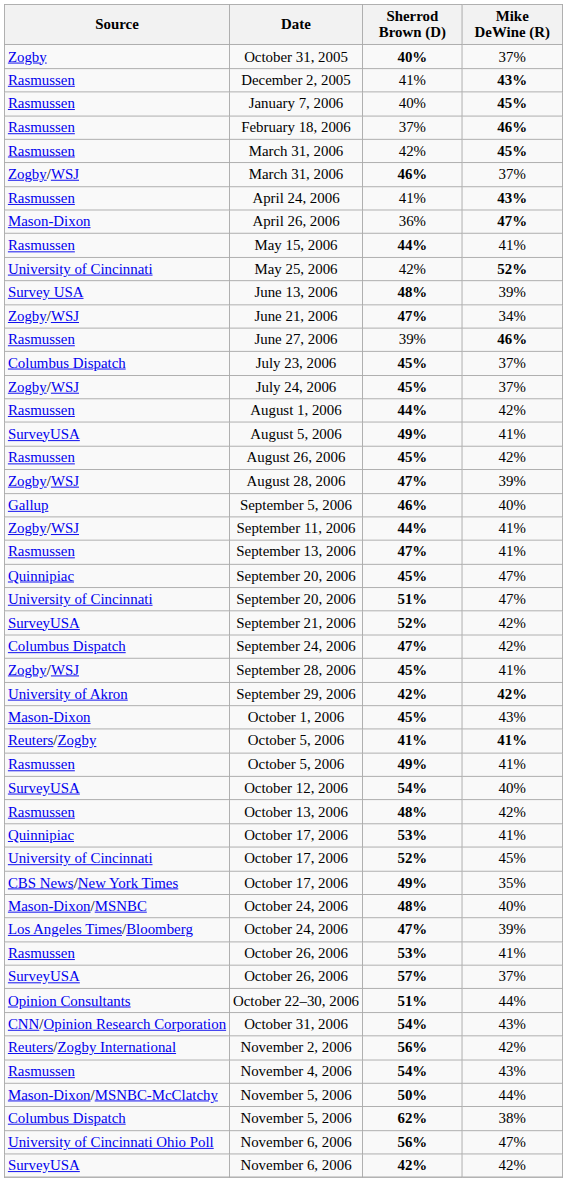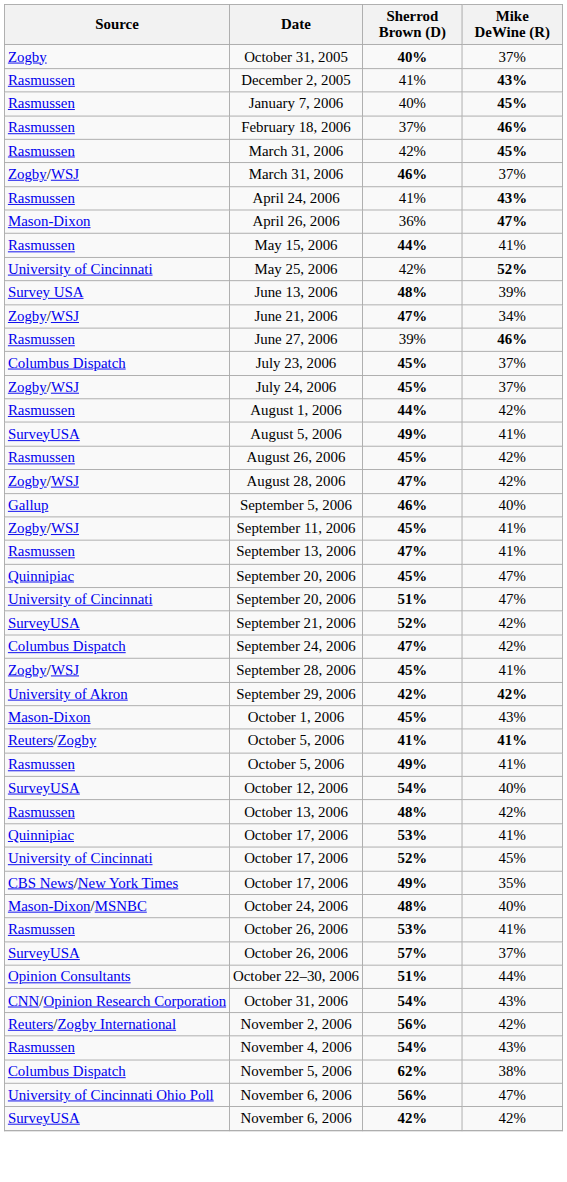 <table class="wikitable" style="text-align:center">
 <tr bgcolor=lightgrey>
 <th>Source</th>
 <th>Date</th>
 <th style="width:100px;">Sherrod<br>Brown (D)</th>
 <th style="width:100px;">Mike<br>DeWine (R)</th>
 </tr>
 <tr>
 <td align=left><a href='#'>Zogby</a></td>
 <td>October 31, 2005</td>
 <td><strong>40%</strong></td>
 <td>37%</td>
 </tr>
 <tr>
 <td align=left><a href='#'>Rasmussen</a></td>
 <td>December 2, 2005</td>
 <td>41%</td>
 <td><strong>43%</strong></td>
 </tr>
 <tr>
 <td align=left><a href='#'>Rasmussen</a></td>
 <td>January 7, 2006</td>
 <td>40%</td>
 <td><strong>45%</strong></td>
 </tr>
 <tr>
 <td align=left><a href='#'>Rasmussen</a></td>
 <td>February 18, 2006</td>
 <td>37%</td>
 <td><strong>46%</strong></td>
 </tr>
 <tr>
 <td align=left><a href='#'>Rasmussen</a></td>
 <td>March 31, 2006</td>
 <td>42%</td>
 <td><strong>45%</strong></td>
 </tr>
 <tr>
 <td align=left><a href='#'>Zogby</a>/<a href='#'>WSJ</a></td>
 <td>March 31, 2006</td>
 <td><strong>46%</strong></td>
 <td>37%</td>
 </tr>
 <tr>
 <td align=left><a href='#'>Rasmussen</a></td>
 <td>April 24, 2006</td>
 <td>41%</td>
 <td><strong>43%</strong></td>
 </tr>
 <tr>
 <td align=left><a href='#'>Mason-Dixon</a></td>
 <td>April 26, 2006</td>
 <td>36%</td>
 <td><strong>47%</strong></td>
 </tr>
 <tr>
 <td align=left><a href='#'>Rasmussen</a></td>
 <td>May 15, 2006</td>
 <td><strong>44%</strong></td>
 <td>41%</td>
 </tr>
 <tr>
 <td align=left><a href='#'>University of Cincinnati</a></td>
 <td>May 25, 2006</td>
 <td>42%</td>
 <td><strong>52%</strong></td>
 </tr>
 <tr>
 <td align=left><a href='#'>Survey USA</a></td>
 <td>June 13, 2006</td>
 <td><strong>48%</strong></td>
 <td>39%</td>
 </tr>
 <tr>
 <td align=left><a href='#'>Zogby</a>/<a href='#'>WSJ</a></td>
 <td>June 21, 2006</td>
 <td><strong>47%</strong></td>
 <td>34%</td>
 </tr>
 <tr>
 <td align=left><a href='#'>Rasmussen</a></td>
 <td>June 27, 2006</td>
 <td>39%</td>
 <td><strong>46%</strong></td>
 </tr>
 <tr>
 <td align=left><a href='#'>Columbus Dispatch</a></td>
 <td>July 23, 2006</td>
 <td><strong>45%</strong></td>
 <td>37%</td>
 </tr>
 <tr>
 <td align=left><a href='#'>Zogby</a>/<a href='#'>WSJ</a></td>
 <td>July 24, 2006</td>
 <td><strong>45%</strong></td>
 <td>37%</td>
 </tr>
 <tr>
 <td align=left><a href='#'>Rasmussen</a></td>
 <td>August 1, 2006</td>
 <td><strong>44%</strong></td>
 <td>42%</td>
 </tr>
 <tr>
 <td align=left><a href='#'>SurveyUSA</a></td>
 <td>August 5, 2006</td>
 <td><strong>49%</strong></td>
 <td>41%</td>
 </tr>
 <tr>
 <td align=left><a href='#'>Rasmussen</a></td>
 <td>August 26, 2006</td>
 <td><strong>45%</strong></td>
 <td>42%</td>
 </tr>
 <tr>
 <td align=left><a href='#'>Zogby</a>/<a href='#'>WSJ</a></td>
 <td>August 28, 2006</td>
 <td><strong>47%</strong></td>
-<td>39%</td>
+<td>42%</td>
 </tr>
 <tr>
 <td align=left><a href='#'>Gallup</a></td>
 <td>September 5, 2006</td>
 <td><strong>46%</strong></td>
 <td>40%</td>
 </tr>
 <tr>
 <td align=left><a href='#'>Zogby</a>/<a href='#'>WSJ</a></td>
 <td>September 11, 2006</td>
-<td><strong>44%</strong></td>
+<td><strong>45%</strong></td>
 <td>41%</td>
 </tr>
 <tr>
 <td align=left><a href='#'>Rasmussen</a></td>
 <td>September 13, 2006</td>
 <td><strong>47%</strong></td>
 <td>41%</td>
 </tr>
 <tr>
 <td align=left><a href='#'>Quinnipiac</a></td>
 <td>September 20, 2006</td>
 <td><strong>45%</strong></td>
 <td>47%</td>
 </tr>
 <tr>
 <td align=left><a href='#'>University of Cincinnati</a></td>
 <td>September 20, 2006</td>
 <td><strong>51%</strong></td>
 <td>47%</td>
 </tr>
 <tr>
 <td align=left><a href='#'>SurveyUSA</a></td>
 <td>September 21, 2006</td>
 <td><strong>52%</strong></td>
 <td>42%</td>
 </tr>
 <tr>
 <td align=left><a href='#'>Columbus Dispatch</a></td>
 <td>September 24, 2006</td>
 <td><strong>47%</strong></td>
 <td>42%</td>
 </tr>
 <tr>
 <td align=left><a href='#'>Zogby</a>/<a href='#'>WSJ</a></td>
 <td>September 28, 2006</td>
 <td><strong>45%</strong></td>
 <td>41%</td>
 </tr>
 <tr>
 <td align=left><a href='#'>University of Akron</a></td>
 <td>September 29, 2006</td>
 <td><strong>42%</strong></td>
 <td><strong>42%</strong></td>
 </tr>
 <tr>
 <td align=left><a href='#'>Mason-Dixon</a></td>
 <td>October 1, 2006</td>
 <td><strong>45%</strong></td>
 <td>43%</td>
 </tr>
 <tr>
 <td align=left><a href='#'>Reuters</a>/<a href='#'>Zogby</a></td>
 <td>October 5, 2006</td>
 <td><strong>41%</strong></td>
 <td><strong>41%</strong></td>
 </tr>
 <tr>
 <td align=left><a href='#'>Rasmussen</a></td>
 <td>October 5, 2006</td>
 <td><strong>49%</strong></td>
 <td>41%</td>
 </tr>
 <tr>
 <td align=left><a href='#'>SurveyUSA</a></td>
 <td>October 12, 2006</td>
 <td><strong>54%</strong></td>
 <td>40%</td>
 </tr>
 <tr>
 <td align=left><a href='#'>Rasmussen</a></td>
 <td>October 13, 2006</td>
 <td><strong>48%</strong></td>
 <td>42%</td>
 </tr>
 <tr>
 <td align=left><a href='#'>Quinnipiac</a></td>
 <td>October 17, 2006</td>
 <td><strong>53%</strong></td>
 <td>41%</td>
 </tr>
 <tr>
 <td align=left><a href='#'>University of Cincinnati</a></td>
 <td>October 17, 2006</td>
 <td><strong>52%</strong></td>
 <td>45%</td>
 </tr>
 <tr>
 <td align=left><a href='#'>CBS News</a>/<a href='#'>New York Times</a></td>
 <td>October 17, 2006</td>
 <td><strong>49%</strong></td>
 <td>35%</td>
 </tr>
 <tr>
 <td align=left><a href='#'>Mason-Dixon</a>/<a href='#'>MSNBC</a></td>
 <td>October 24, 2006</td>
 <td><strong>48%</strong></td>
 <td>40%</td>
 </tr>
 <tr>
-<td align=left><a href='#'>Los Angeles Times</a>/<a href='#'>Bloomberg</a></td>
-<td>October 24, 2006</td>
-<td><strong>47%</strong></td>
-<td>39%</td>
-</tr>
-<tr>
 <td align=left><a href='#'>Rasmussen</a></td>
 <td>October 26, 2006</td>
 <td><strong>53%</strong></td>
 <td>41%</td>
 </tr>
 <tr>
 <td align=left><a href='#'>SurveyUSA</a></td>
 <td>October 26, 2006</td>
 <td><strong>57%</strong></td>
 <td>37%</td>
 </tr>
 <tr>
 <td align=left><a href='#'>Opinion Consultants</a></td>
 <td>October 22–30, 2006</td>
 <td><strong>51%</strong></td>
 <td>44%</td>
 </tr>
 <tr>
 <td align=left><a href='#'>CNN</a>/<a href='#'>Opinion Research Corporation</a></td>
 <td>October 31, 2006</td>
 <td><strong>54%</strong></td>
 <td>43%</td>
 </tr>
 <tr>
 <td align=left><a href='#'>Reuters</a>/<a href='#'>Zogby International</a></td>
 <td>November 2, 2006</td>
 <td><strong>56%</strong></td>
 <td>42%</td>
 </tr>
 <tr>
 <td align=left><a href='#'>Rasmussen</a></td>
 <td>November 4, 2006</td>
 <td><strong>54%</strong></td>
 <td>43%</td>
 </tr>
 <tr>
-<td align=left><a href='#'>Mason-Dixon</a>/<a href='#'>MSNBC-McClatchy</a></td>
-<td>November 5, 2006</td>
-<td><strong>50%</strong></td>
-<td>44%</td>
-</tr>
-<tr>
 <td align=left><a href='#'>Columbus Dispatch</a></td>
 <td>November 5, 2006</td>
 <td><strong>62%</strong></td>
 <td>38%</td>
 </tr>
 <tr>
 <td align=left><a href='#'>University of Cincinnati Ohio Poll</a></td>
 <td>November 6, 2006</td>
 <td><strong>56%</strong></td>
 <td>47%</td>
 </tr>
 <tr>
 <td align=left><a href='#'>SurveyUSA</a></td>
 <td>November 6, 2006</td>
 <td><strong>42%</strong></td>
 <td>42%</td>
 </tr>
 <tr>
 </tr>
 </table>
